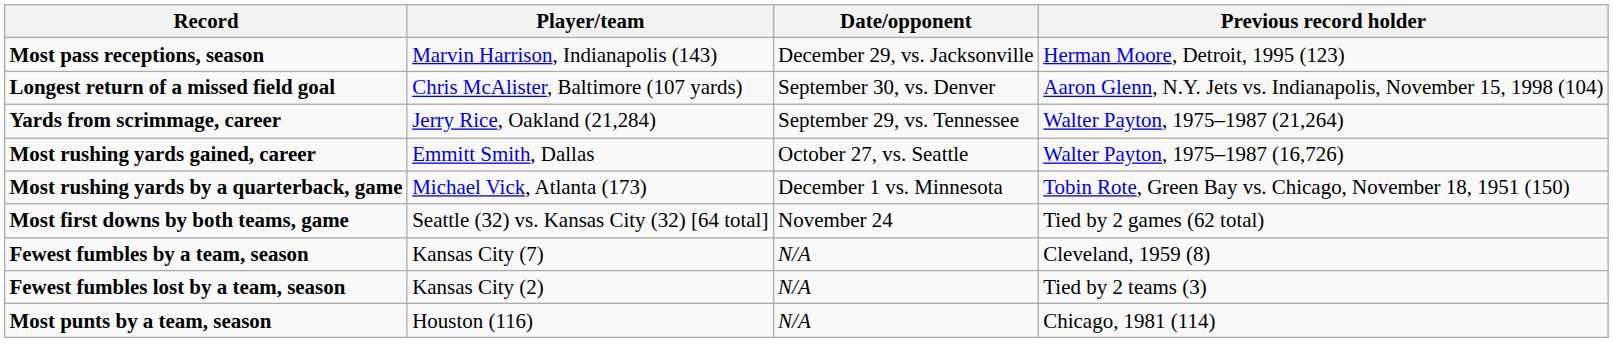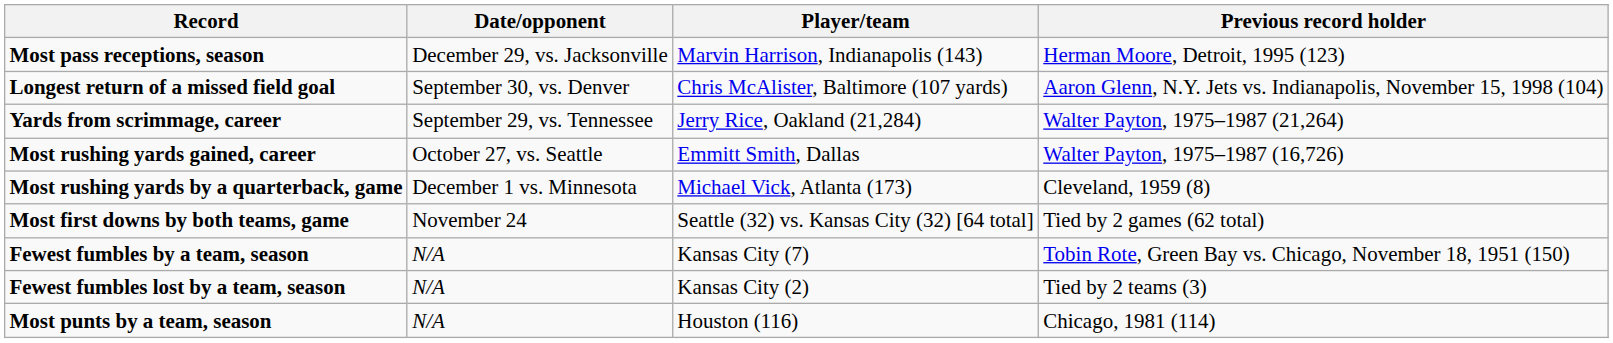 <table class="wikitable">
 <tr>
 <th>Record</th>
+<th>Date/opponent</th>
 <th>Player/team</th>
-<th>Date/opponent</th>
 <th>Previous record holder</th>
 </tr>
 <tr>
 <td><strong>Most pass receptions, season</strong></td>
+<td>December 29, vs. Jacksonville</td>
 <td><a href='#'>Marvin Harrison</a>, Indianapolis (143)</td>
-<td>December 29, vs. Jacksonville</td>
 <td><a href='#'>Herman Moore</a>, Detroit, 1995 (123)</td>
 </tr>
 <tr>
 <td><strong>Longest return of a missed field goal</strong></td>
+<td>September 30, vs. Denver</td>
 <td><a href='#'>Chris McAlister</a>, Baltimore (107 yards)</td>
-<td>September 30, vs. Denver</td>
 <td><a href='#'>Aaron Glenn</a>, N.Y. Jets vs. Indianapolis, November 15, 1998 (104)</td>
 </tr>
 <tr>
 <td><strong>Yards from scrimmage, career</strong></td>
+<td>September 29, vs. Tennessee</td>
 <td><a href='#'>Jerry Rice</a>, Oakland (21,284)</td>
-<td>September 29, vs. Tennessee</td>
 <td><a href='#'>Walter Payton</a>, 1975–1987 (21,264)</td>
 </tr>
 <tr>
 <td><strong>Most rushing yards gained, career</strong></td>
+<td>October 27, vs. Seattle</td>
 <td><a href='#'>Emmitt Smith</a>, Dallas</td>
-<td>October 27, vs. Seattle</td>
 <td><a href='#'>Walter Payton</a>, 1975–1987 (16,726)</td>
 </tr>
 <tr>
 <td><strong>Most rushing yards by a quarterback, game </strong></td>
+<td>December 1 vs. Minnesota</td>
 <td><a href='#'>Michael Vick</a>, Atlanta (173)</td>
-<td>December 1 vs. Minnesota</td>
-<td><a href='#'>Tobin Rote</a>, Green Bay vs. Chicago, November 18, 1951 (150)</td>
+<td>Cleveland, 1959 (8)</td>
 </tr>
 <tr>
 <td><strong>Most first downs by both teams, game</strong></td>
+<td>November 24</td>
 <td>Seattle (32) vs. Kansas City (32) [64 total]</td>
-<td>November 24</td>
 <td>Tied by 2 games (62 total)</td>
 </tr>
 <tr>
 <td><strong>Fewest fumbles by a team, season</strong></td>
+<td><em>N/A</em></td>
 <td>Kansas City (7)</td>
-<td><em>N/A</em></td>
-<td>Cleveland, 1959 (8)</td>
+<td><a href='#'>Tobin Rote</a>, Green Bay vs. Chicago, November 18, 1951 (150)</td>
 </tr>
 <tr>
 <td><strong>Fewest fumbles lost by a team, season</strong></td>
+<td><em>N/A</em></td>
 <td>Kansas City (2)</td>
-<td><em>N/A</em></td>
 <td>Tied by 2 teams (3)</td>
 </tr>
 <tr>
 <td><strong>Most punts by a team, season</strong></td>
+<td><em>N/A</em></td>
 <td>Houston (116)</td>
-<td><em>N/A</em></td>
 <td>Chicago, 1981 (114)</td>
 </tr>
 </table>
